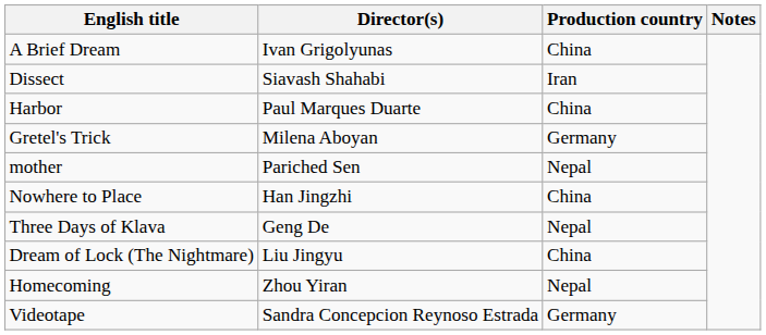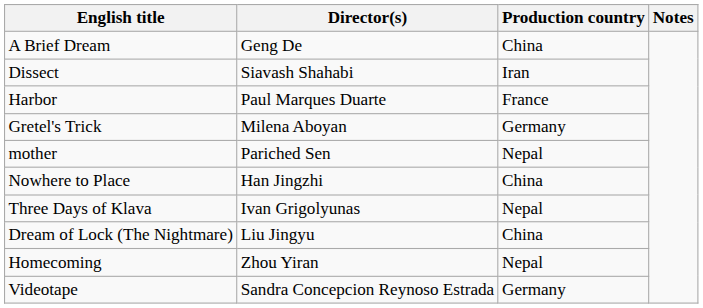 <table class="wikitable sortable">
 <tr>
 <th>English title</th>
 <th>Director(s)</th>
 <th>Production country</th>
 <th>Notes</th>
 </tr>
 <tr>
 <td>A Brief Dream</td>
-<td>Ivan Grigolyunas</td>
+<td>Geng De</td>
 <td>China</td>
 </tr>
 <tr>
 <td>Dissect</td>
 <td>Siavash Shahabi</td>
 <td>Iran</td>
 </tr>
 <tr>
 <td>Harbor</td>
 <td>Paul Marques Duarte</td>
-<td>China</td>
+<td>France</td>
 </tr>
 <tr>
 <td>Gretel's Trick</td>
 <td>Milena Aboyan</td>
 <td>Germany</td>
 </tr>
 <tr>
 <td>mother</td>
 <td>Pariched Sen</td>
 <td>Nepal</td>
 </tr>
 <tr>
 <td>Nowhere to Place</td>
 <td>Han Jingzhi</td>
 <td>China</td>
 </tr>
 <tr>
 <td>Three Days of Klava</td>
-<td>Geng De</td>
+<td>Ivan Grigolyunas</td>
 <td>Nepal</td>
 </tr>
 <tr>
 <td>Dream of Lock (The Nightmare)</td>
 <td>Liu Jingyu</td>
 <td>China</td>
 </tr>
 <tr>
 <td>Homecoming</td>
 <td>Zhou Yiran</td>
 <td>Nepal</td>
 </tr>
 <tr>
 <td>Videotape</td>
 <td>Sandra Concepcion Reynoso Estrada</td>
 <td>Germany</td>
 </tr>
 </table>
